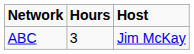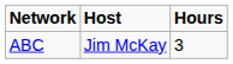 <table class=wikitable>
 <tr>
 <td><strong>Network</strong></td>
+<td><strong>Host</strong></td>
 <td><strong>Hours</strong></td>
-<td><strong>Host</strong></td>
 </tr>
 <tr>
 <td><a href='#'>ABC</a></td>
+<td><a href='#'>Jim McKay</a></td>
 <td>3</td>
-<td><a href='#'>Jim McKay</a></td>
 </tr>
 </table>
